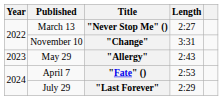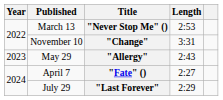 <table class="wikitable plainrowheaders" style="text-align:center">
 <tr>
 <th scope="col">Year</th>
 <th scope="col">Published</th>
 <th scope="col">Title</th>
 <th scope="col">Length</th>
 <th scope="col" style="width:1em"></th>
 </tr>
 <tr>
 <td rowspan="2">2022</td>
 <td>March 13</td>
 <th scope="row">"Never Stop Me" ()</th>
-<td>2:27</td>
+<td>2:53</td>
 <td></td>
 </tr>
 <tr>
 <td>November 10</td>
 <th scope="row">"Change"</th>
 <td>3:31</td>
 <td></td>
 </tr>
 <tr>
 <td>2023</td>
 <td>May 29</td>
 <th scope="row">"Allergy"</th>
 <td>2:43</td>
 <td></td>
 </tr>
 <tr>
 <td rowspan="2">2024</td>
 <td>April 7</td>
 <th scope="row">"<a href='#'>Fate</a>" ()</th>
-<td>2:53</td>
+<td>2:27</td>
 <td></td>
 </tr>
 <tr>
 <td>July 29</td>
 <th scope="row">"Last Forever"</th>
 <td>2:29</td>
 <td></td>
 </tr>
 </table>
